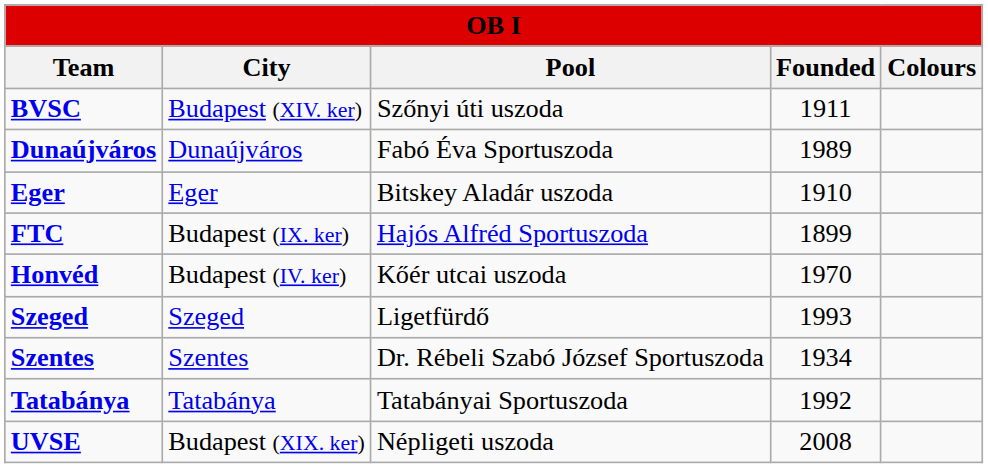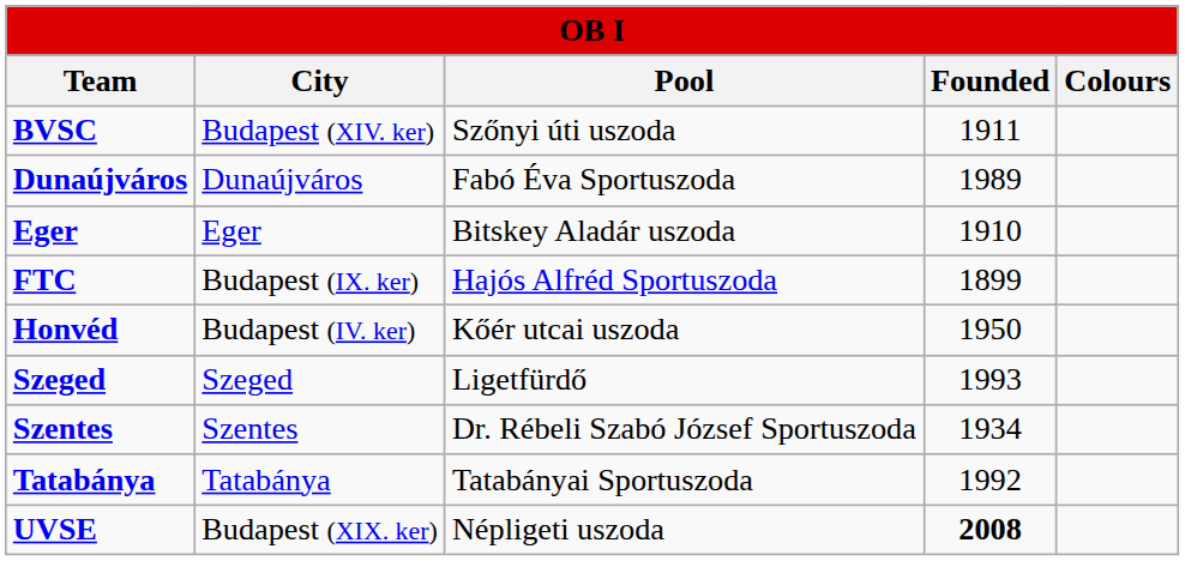 <table class="wikitable sortable">
 <tr>
 <td bgcolor=#DD0000 align="center" colspan="17"><strong><span>OB I</span></strong></td>
 </tr>
 <tr>
 <th>Team</th>
 <th>City</th>
 <th>Pool</th>
 <th>Founded</th>
 <th>Colours</th>
 </tr>
 <tr>
 <td><strong><a href='#'>BVSC</a></strong></td>
 <td><a href='#'>Budapest</a> <small>(<a href='#'>XIV. ker</a>)</small></td>
 <td>Szőnyi úti uszoda</td>
 <td style="text-align:center;">1911</td>
 <td style="text-align:center;"> </td>
 </tr>
 <tr>
 <td><strong><a href='#'>Dunaújváros</a></strong></td>
 <td><a href='#'>Dunaújváros</a></td>
 <td>Fabó Éva Sportuszoda</td>
 <td style="text-align:center;">1989</td>
 <td style="text-align:center;"> </td>
 </tr>
 <tr>
 <td><strong><a href='#'>Eger</a></strong></td>
 <td><a href='#'>Eger</a></td>
 <td>Bitskey Aladár uszoda</td>
 <td style="text-align:center;">1910</td>
 <td style="text-align:center;"> </td>
 </tr>
 <tr>
 <td><strong><a href='#'>FTC</a></strong></td>
 <td>Budapest <small>(<a href='#'>IX. ker</a>)</small></td>
 <td><a href='#'>Hajós Alfréd Sportuszoda</a></td>
 <td style="text-align:center;">1899</td>
 <td style="text-align:center;"> </td>
 </tr>
 <tr>
 <td><strong><a href='#'>Honvéd</a></strong></td>
 <td>Budapest <small>(<a href='#'>IV. ker</a>)</small></td>
 <td>Kőér utcai uszoda</td>
-<td style="text-align:center;">1970</td>
+<td style="text-align:center;">1950</td>
 <td style="text-align:center;">  </td>
 </tr>
 <tr>
 <td><strong><a href='#'>Szeged</a></strong></td>
 <td><a href='#'>Szeged</a></td>
 <td>Ligetfürdő</td>
 <td style="text-align:center;">1993</td>
 <td>  </td>
 </tr>
 <tr>
 <td><strong><a href='#'>Szentes</a></strong></td>
 <td><a href='#'>Szentes</a></td>
 <td>Dr. Rébeli Szabó József Sportuszoda</td>
 <td style="text-align:center;">1934</td>
 <td style="text-align:center;"> </td>
 </tr>
 <tr>
 <td><strong><a href='#'>Tatabánya</a></strong></td>
 <td><a href='#'>Tatabánya</a></td>
 <td>Tatabányai Sportuszoda</td>
 <td style="text-align:center;">1992</td>
 <td style="text-align:center;"> </td>
 </tr>
 <tr>
 <td><strong><a href='#'>UVSE</a></strong></td>
 <td>Budapest <small>(<a href='#'>XIX. ker</a>)</small></td>
 <td>Népligeti uszoda</td>
-<td style="text-align:center;">2008</td>
+<td style="text-align:center;"><strong>2008</strong></td>
 <td style="text-align:center;"> </td>
 </tr>
 </table>
